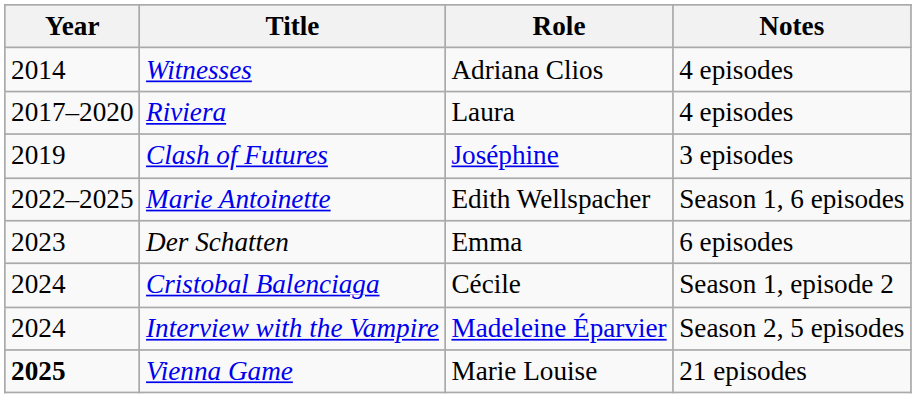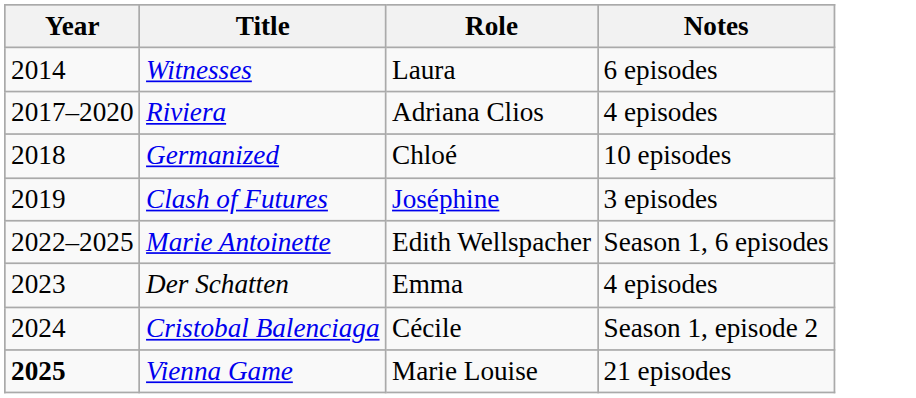 <table class="wikitable sortable">
 <tr>
 <th>Year</th>
 <th>Title</th>
 <th>Role</th>
 <th class="unsortable">Notes</th>
 </tr>
 <tr>
 <td>2014</td>
 <td><em><a href='#'>Witnesses</a></em></td>
+<td>Laura</td>
+<td>6 episodes</td>
+</tr>
+<tr>
+<td>2017–2020</td>
+<td><em><a href='#'>Riviera</a></em></td>
 <td>Adriana Clios</td>
 <td>4 episodes</td>
 </tr>
 <tr>
-<td>2017–2020</td>
-<td><em><a href='#'>Riviera</a></em></td>
-<td>Laura</td>
-<td>4 episodes</td>
+<td>2018</td>
+<td><em><a href='#'>Germanized</a></em></td>
+<td>Chloé</td>
+<td>10 episodes</td>
 </tr>
 <tr>
 <td>2019</td>
 <td><em><a href='#'>Clash of Futures</a><br></em></td>
 <td><a href='#'>Joséphine</a></td>
 <td>3 episodes</td>
 </tr>
 <tr>
 <td>2022–2025</td>
 <td><em><a href='#'>Marie Antoinette</a></em></td>
 <td>Edith Wellspacher</td>
 <td>Season 1, 6 episodes</td>
 </tr>
 <tr>
 <td>2023</td>
 <td><em>Der Schatten</em></td>
 <td>Emma</td>
-<td>6 episodes</td>
+<td>4 episodes</td>
 </tr>
 <tr>
 <td>2024</td>
 <td><a href='#'><em>Cristobal Balenciaga</em></a></td>
 <td>Cécile</td>
 <td>Season 1, episode 2</td>
 </tr>
 <tr>
-<td>2024</td>
-<td><em><a href='#'>Interview with the Vampire</a></em></td>
-<td><a href='#'>Madeleine Éparvier</a></td>
-<td>Season 2, 5 episodes</td>
-</tr>
-<tr>
 <td><strong>2025</strong></td>
 <td><em><a href='#'>Vienna Game</a></em></td>
 <td>Marie Louise</td>
 <td>21 episodes</td>
 </tr>
 </table>
